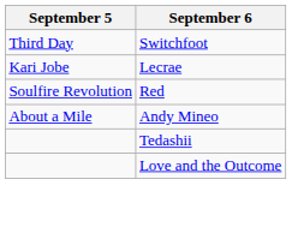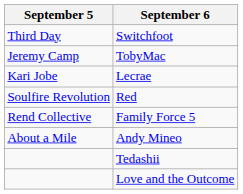 <table class="wikitable">
 <tr>
 <th>September 5</th>
 <th>September 6</th>
 </tr>
 <tr>
 <td><a href='#'>Third Day</a></td>
 <td><a href='#'>Switchfoot</a></td>
 </tr>
 <tr>
+<td><a href='#'>Jeremy Camp</a></td>
+<td><a href='#'>TobyMac</a></td>
+</tr>
+<tr>
 <td><a href='#'>Kari Jobe</a></td>
 <td><a href='#'>Lecrae</a></td>
 </tr>
 <tr>
 <td><a href='#'>Soulfire Revolution</a></td>
 <td><a href='#'>Red</a></td>
+</tr>
+<tr>
+<td><a href='#'>Rend Collective</a></td>
+<td><a href='#'>Family Force 5</a></td>
 </tr>
 <tr>
 <td><a href='#'>About a Mile</a></td>
 <td><a href='#'>Andy Mineo</a></td>
 </tr>
 <tr>
 <td></td>
 <td><a href='#'>Tedashii</a></td>
 </tr>
 <tr>
 <td></td>
 <td><a href='#'>Love and the Outcome</a></td>
 </tr>
 </table>
